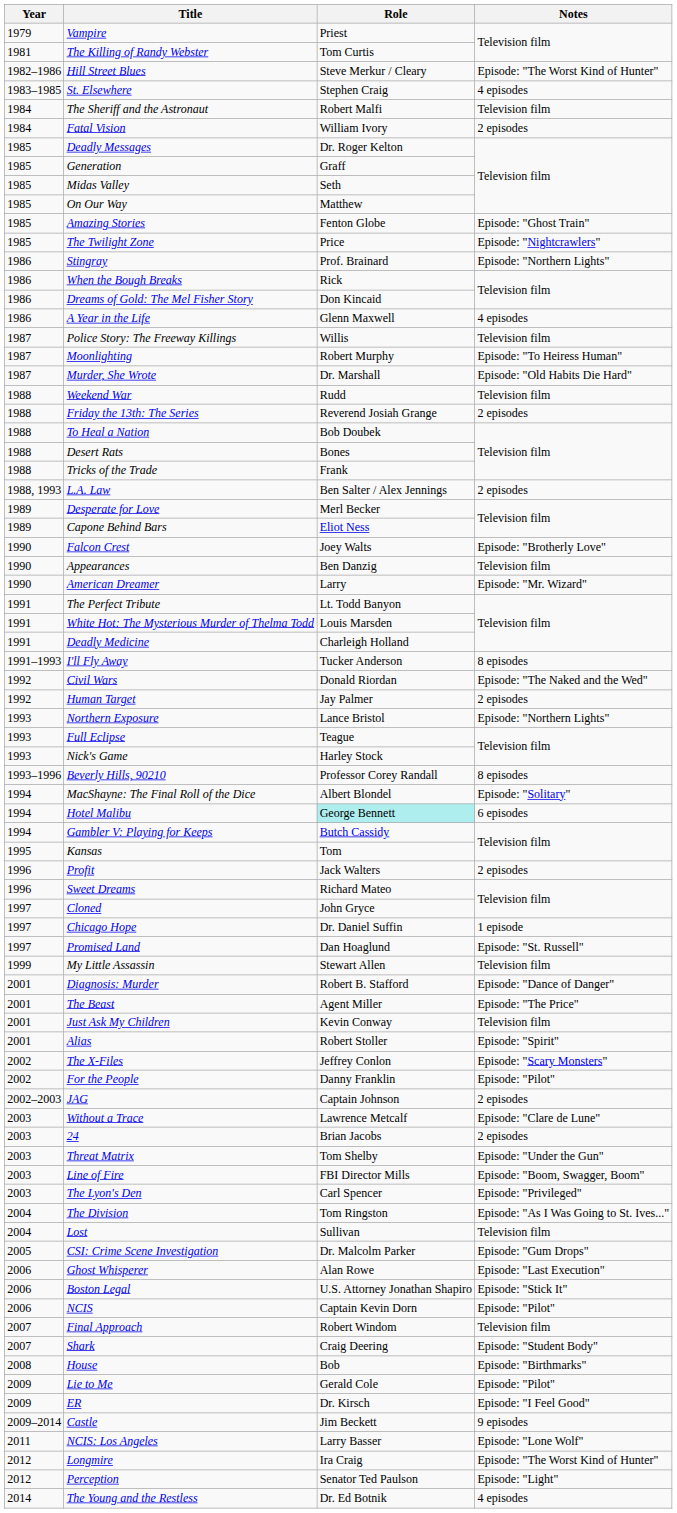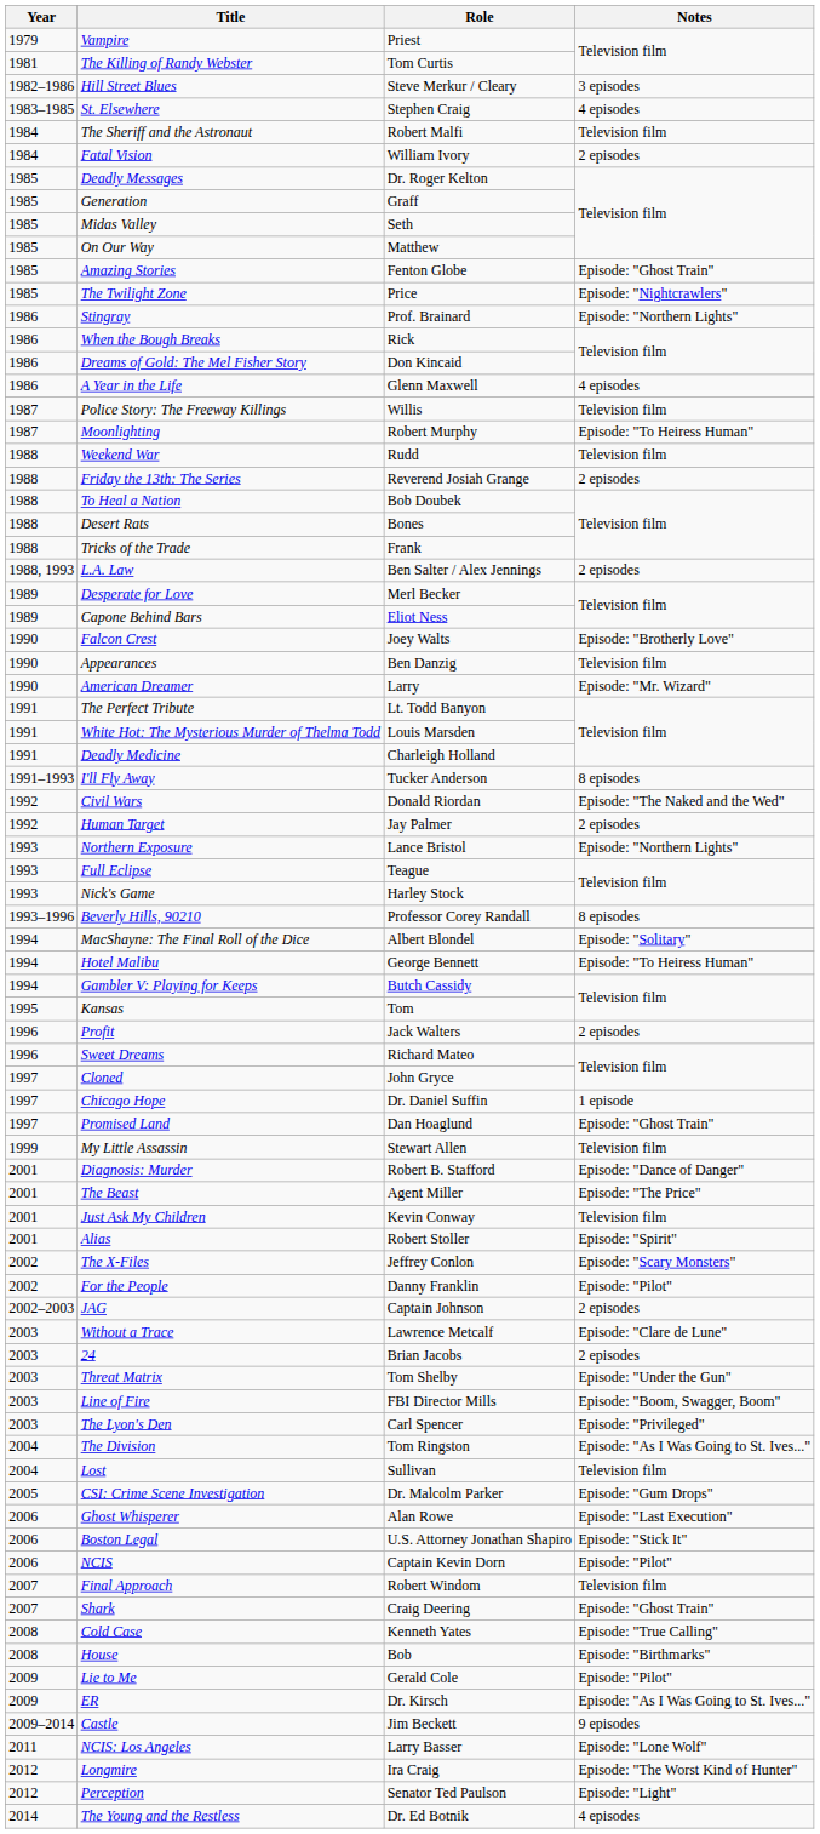 <table class="wikitable sortable">
 <tr>
 <th>Year</th>
 <th>Title</th>
 <th>Role</th>
 <th>Notes</th>
 </tr>
 <tr>
 <td>1979</td>
 <td><a href='#'><em>Vampire</em></a></td>
 <td>Priest</td>
 <td rowspan="2">Television film</td>
 </tr>
 <tr>
 <td>1981</td>
 <td><em><a href='#'>The Killing of Randy Webster</a></em></td>
 <td>Tom Curtis</td>
 </tr>
 <tr>
 <td>1982–1986</td>
 <td><em><a href='#'>Hill Street Blues</a></em></td>
 <td>Steve Merkur / Cleary</td>
-<td>Episode: "The Worst Kind of Hunter"</td>
+<td>3 episodes</td>
 </tr>
 <tr>
 <td>1983–1985</td>
 <td><em><a href='#'>St. Elsewhere</a></em></td>
 <td>Stephen Craig</td>
 <td>4 episodes</td>
 </tr>
 <tr>
 <td>1984</td>
 <td><em>The Sheriff and the Astronaut</em></td>
 <td>Robert Malfi</td>
 <td>Television film</td>
 </tr>
 <tr>
 <td>1984</td>
 <td><a href='#'><em>Fatal Vision</em></a></td>
 <td>William Ivory</td>
 <td>2 episodes</td>
 </tr>
 <tr>
 <td>1985</td>
 <td><em><a href='#'>Deadly Messages</a></em></td>
 <td>Dr. Roger Kelton</td>
 <td rowspan="4">Television film</td>
 </tr>
 <tr>
 <td>1985</td>
 <td><em>Generation</em></td>
 <td>Graff</td>
 </tr>
 <tr>
 <td>1985</td>
 <td><em>Midas Valley</em></td>
 <td>Seth</td>
 </tr>
 <tr>
 <td>1985</td>
 <td><em>On Our Way</em></td>
 <td>Matthew</td>
 </tr>
 <tr>
 <td>1985</td>
 <td><a href='#'><em>Amazing Stories</em></a></td>
 <td>Fenton Globe</td>
 <td>Episode: "Ghost Train"</td>
 </tr>
 <tr>
 <td>1985</td>
 <td><a href='#'><em>The Twilight Zone</em></a></td>
 <td>Price</td>
 <td>Episode: "<a href='#'>Nightcrawlers</a>"</td>
 </tr>
 <tr>
 <td>1986</td>
 <td><a href='#'><em>Stingray</em></a></td>
 <td>Prof. Brainard</td>
 <td>Episode: "Northern Lights"</td>
 </tr>
 <tr>
 <td>1986</td>
 <td><a href='#'><em>When the Bough Breaks</em></a></td>
 <td>Rick</td>
 <td rowspan="2">Television film</td>
 </tr>
 <tr>
 <td>1986</td>
 <td><em><a href='#'>Dreams of Gold: The Mel Fisher Story</a></em></td>
 <td>Don Kincaid</td>
 </tr>
 <tr>
 <td>1986</td>
 <td><em><a href='#'>A Year in the Life</a></em></td>
 <td>Glenn Maxwell</td>
 <td>4 episodes</td>
 </tr>
 <tr>
 <td>1987</td>
 <td><em>Police Story: The Freeway Killings</em></td>
 <td>Willis</td>
 <td>Television film</td>
 </tr>
 <tr>
 <td>1987</td>
 <td><a href='#'><em>Moonlighting</em></a></td>
 <td>Robert Murphy</td>
 <td>Episode: "To Heiress Human"</td>
-</tr>
-<tr>
-<td>1987</td>
-<td><em><a href='#'>Murder, She Wrote</a></em></td>
-<td>Dr. Marshall</td>
-<td>Episode: "Old Habits Die Hard"</td>
 </tr>
 <tr>
 <td>1988</td>
 <td><em><a href='#'>Weekend War</a></em></td>
 <td>Rudd</td>
 <td>Television film</td>
 </tr>
 <tr>
 <td>1988</td>
 <td><em><a href='#'>Friday the 13th: The Series</a></em></td>
 <td>Reverend Josiah Grange</td>
 <td>2 episodes</td>
 </tr>
 <tr>
 <td>1988</td>
 <td><em><a href='#'>To Heal a Nation</a></em></td>
 <td>Bob Doubek</td>
 <td rowspan="3">Television film</td>
 </tr>
 <tr>
 <td>1988</td>
 <td><em>Desert Rats</em></td>
 <td>Bones</td>
 </tr>
 <tr>
 <td>1988</td>
 <td><em>Tricks of the Trade</em></td>
 <td>Frank</td>
 </tr>
 <tr>
 <td>1988, 1993</td>
 <td><em><a href='#'>L.A. Law</a></em></td>
 <td>Ben Salter / Alex Jennings</td>
 <td>2 episodes</td>
 </tr>
 <tr>
 <td>1989</td>
 <td><em><a href='#'>Desperate for Love</a></em></td>
 <td>Merl Becker</td>
 <td rowspan="2">Television film</td>
 </tr>
 <tr>
 <td>1989</td>
 <td><em>Capone Behind Bars</em></td>
 <td><a href='#'>Eliot Ness</a></td>
 </tr>
 <tr>
 <td>1990</td>
 <td><em><a href='#'>Falcon Crest</a></em></td>
 <td>Joey Walts</td>
 <td>Episode: "Brotherly Love"</td>
 </tr>
 <tr>
 <td>1990</td>
 <td><em>Appearances</em></td>
 <td>Ben Danzig</td>
 <td>Television film</td>
 </tr>
 <tr>
 <td>1990</td>
 <td><a href='#'><em>American Dreamer</em></a></td>
 <td>Larry</td>
 <td>Episode: "Mr. Wizard"</td>
 </tr>
 <tr>
 <td>1991</td>
 <td><em>The Perfect Tribute</em></td>
 <td>Lt. Todd Banyon</td>
 <td rowspan="3">Television film</td>
 </tr>
 <tr>
 <td>1991</td>
 <td><em><a href='#'>White Hot: The Mysterious Murder of Thelma Todd</a></em></td>
 <td>Louis Marsden</td>
 </tr>
 <tr>
 <td>1991</td>
 <td><em><a href='#'>Deadly Medicine</a></em></td>
 <td>Charleigh Holland</td>
 </tr>
 <tr>
 <td>1991–1993</td>
 <td><a href='#'><em>I'll Fly Away</em></a></td>
 <td>Tucker Anderson</td>
 <td>8 episodes</td>
 </tr>
 <tr>
 <td>1992</td>
 <td><a href='#'><em>Civil Wars</em></a></td>
 <td>Donald Riordan</td>
 <td>Episode: "The Naked and the Wed"</td>
 </tr>
 <tr>
 <td>1992</td>
 <td><a href='#'><em>Human Target</em></a></td>
 <td>Jay Palmer</td>
 <td>2 episodes</td>
 </tr>
 <tr>
 <td>1993</td>
 <td><em><a href='#'>Northern Exposure</a></em></td>
 <td>Lance Bristol</td>
 <td>Episode: "Northern Lights"</td>
 </tr>
 <tr>
 <td>1993</td>
 <td><em><a href='#'>Full Eclipse</a></em></td>
 <td>Teague</td>
 <td rowspan="2">Television film</td>
 </tr>
 <tr>
 <td>1993</td>
 <td><em>Nick's Game</em></td>
 <td>Harley Stock</td>
 </tr>
 <tr>
 <td>1993–1996</td>
 <td><em><a href='#'>Beverly Hills, 90210</a></em></td>
 <td>Professor Corey Randall</td>
 <td>8 episodes</td>
 </tr>
 <tr>
 <td>1994</td>
 <td><em>MacShayne: The Final Roll of the Dice</em></td>
 <td>Albert Blondel</td>
 <td>Episode: "<a href='#'>Solitary</a>"</td>
 </tr>
 <tr>
 <td>1994</td>
 <td><em><a href='#'>Hotel Malibu</a></em></td>
-<td style="background: paleturquoise;">George Bennett</td>
-<td>6 episodes</td>
+<td>George Bennett</td>
+<td>Episode: "To Heiress Human"</td>
 </tr>
 <tr>
 <td>1994</td>
 <td><em><a href='#'>Gambler V: Playing for Keeps</a></em></td>
 <td><a href='#'>Butch Cassidy</a></td>
 <td rowspan="2">Television film</td>
 </tr>
 <tr>
 <td>1995</td>
 <td><em>Kansas</em></td>
 <td>Tom</td>
 </tr>
 <tr>
 <td>1996</td>
 <td><a href='#'><em>Profit</em></a></td>
 <td>Jack Walters</td>
 <td>2 episodes</td>
 </tr>
 <tr>
 <td>1996</td>
 <td><a href='#'><em>Sweet Dreams</em></a></td>
 <td>Richard Mateo</td>
 <td rowspan="2">Television film</td>
 </tr>
 <tr>
 <td>1997</td>
 <td><a href='#'><em>Cloned</em></a></td>
 <td>John Gryce</td>
 </tr>
 <tr>
 <td>1997</td>
 <td><em><a href='#'>Chicago Hope</a></em></td>
 <td>Dr. Daniel Suffin</td>
 <td>1 episode</td>
 </tr>
 <tr>
 <td>1997</td>
 <td><a href='#'><em>Promised Land</em></a></td>
 <td>Dan Hoaglund</td>
-<td>Episode: "St. Russell"</td>
+<td>Episode: "Ghost Train"</td>
 </tr>
 <tr>
 <td>1999</td>
 <td><em>My Little Assassin</em></td>
 <td>Stewart Allen</td>
 <td>Television film</td>
 </tr>
 <tr>
 <td>2001</td>
 <td><em><a href='#'>Diagnosis: Murder</a></em></td>
 <td>Robert B. Stafford</td>
 <td>Episode: "Dance of Danger"</td>
 </tr>
 <tr>
 <td>2001</td>
 <td><a href='#'><em>The Beast</em></a></td>
 <td>Agent Miller</td>
 <td>Episode: "The Price"</td>
 </tr>
 <tr>
 <td>2001</td>
 <td><em><a href='#'>Just Ask My Children</a></em></td>
 <td>Kevin Conway</td>
 <td>Television film</td>
 </tr>
 <tr>
 <td>2001</td>
 <td><a href='#'><em>Alias</em></a></td>
 <td>Robert Stoller</td>
 <td>Episode: "Spirit"</td>
 </tr>
 <tr>
 <td>2002</td>
 <td><em><a href='#'>The X-Files</a></em></td>
 <td>Jeffrey Conlon</td>
 <td>Episode: "<a href='#'>Scary Monsters</a>"</td>
 </tr>
 <tr>
 <td>2002</td>
 <td><a href='#'><em>For the People</em></a></td>
 <td>Danny Franklin</td>
 <td>Episode: "Pilot"</td>
 </tr>
 <tr>
 <td>2002–2003</td>
 <td><a href='#'><em>JAG</em></a></td>
 <td>Captain Johnson</td>
 <td>2 episodes</td>
 </tr>
 <tr>
 <td>2003</td>
 <td><em><a href='#'>Without a Trace</a></em></td>
 <td>Lawrence Metcalf</td>
 <td>Episode: "Clare de Lune"</td>
 </tr>
 <tr>
 <td>2003</td>
 <td><a href='#'><em>24</em></a></td>
 <td>Brian Jacobs</td>
 <td>2 episodes</td>
 </tr>
 <tr>
 <td>2003</td>
 <td><em><a href='#'>Threat Matrix</a></em></td>
 <td>Tom Shelby</td>
 <td>Episode: "Under the Gun"</td>
 </tr>
 <tr>
 <td>2003</td>
 <td><a href='#'><em>Line of Fire</em></a></td>
 <td>FBI Director Mills</td>
 <td>Episode: "Boom, Swagger, Boom"</td>
 </tr>
 <tr>
 <td>2003</td>
 <td><em><a href='#'>The Lyon's Den</a></em></td>
 <td>Carl Spencer</td>
 <td>Episode: "Privileged"</td>
 </tr>
 <tr>
 <td>2004</td>
 <td><em><a href='#'>The Division</a></em></td>
 <td>Tom Ringston</td>
 <td>Episode: "As I Was Going to St. Ives..."</td>
 </tr>
 <tr>
 <td>2004</td>
 <td><a href='#'><em>Lost</em></a></td>
 <td>Sullivan</td>
 <td>Television film</td>
 </tr>
 <tr>
 <td>2005</td>
 <td><em><a href='#'>CSI: Crime Scene Investigation</a></em></td>
 <td>Dr. Malcolm Parker</td>
 <td>Episode: "Gum Drops"</td>
 </tr>
 <tr>
 <td>2006</td>
 <td><em><a href='#'>Ghost Whisperer</a></em></td>
 <td>Alan Rowe</td>
 <td>Episode: "Last Execution"</td>
 </tr>
 <tr>
 <td>2006</td>
 <td><em><a href='#'>Boston Legal</a></em></td>
 <td>U.S. Attorney Jonathan Shapiro</td>
 <td>Episode: "Stick It"</td>
 </tr>
 <tr>
 <td>2006</td>
 <td><a href='#'><em>NCIS</em></a></td>
 <td>Captain Kevin Dorn</td>
 <td>Episode: "Pilot"</td>
 </tr>
 <tr>
 <td>2007</td>
 <td><a href='#'><em>Final Approach</em></a></td>
 <td>Robert Windom</td>
 <td>Television film</td>
 </tr>
 <tr>
 <td>2007</td>
 <td><a href='#'><em>Shark</em></a></td>
 <td>Craig Deering</td>
-<td>Episode: "Student Body"</td>
+<td>Episode: "Ghost Train"</td>
+</tr>
+<tr>
+<td>2008</td>
+<td><em><a href='#'>Cold Case</a></em></td>
+<td>Kenneth Yates</td>
+<td>Episode: "True Calling"</td>
 </tr>
 <tr>
 <td>2008</td>
 <td><a href='#'><em>House</em></a></td>
 <td>Bob</td>
 <td>Episode: "Birthmarks"</td>
 </tr>
 <tr>
 <td>2009</td>
 <td><em><a href='#'>Lie to Me</a></em></td>
 <td>Gerald Cole</td>
 <td>Episode: "Pilot"</td>
 </tr>
 <tr>
 <td>2009</td>
 <td><a href='#'><em>ER</em></a></td>
 <td>Dr. Kirsch</td>
-<td>Episode: "I Feel Good"</td>
+<td>Episode: "As I Was Going to St. Ives..."</td>
 </tr>
 <tr>
 <td>2009–2014</td>
 <td><a href='#'><em>Castle</em></a></td>
 <td>Jim Beckett</td>
 <td>9 episodes</td>
 </tr>
 <tr>
 <td>2011</td>
 <td><em><a href='#'>NCIS: Los Angeles</a></em></td>
 <td>Larry Basser</td>
 <td>Episode: "Lone Wolf"</td>
 </tr>
 <tr>
 <td>2012</td>
 <td><a href='#'><em>Longmire</em></a></td>
 <td>Ira Craig</td>
 <td>Episode: "The Worst Kind of Hunter"</td>
 </tr>
 <tr>
 <td>2012</td>
 <td><a href='#'><em>Perception</em></a></td>
 <td>Senator Ted Paulson</td>
 <td>Episode: "Light"</td>
 </tr>
 <tr>
 <td>2014</td>
 <td><em><a href='#'>The Young and the Restless</a></em></td>
 <td>Dr. Ed Botnik</td>
 <td>4 episodes</td>
 </tr>
 </table>
